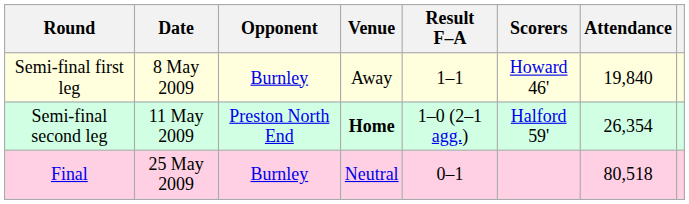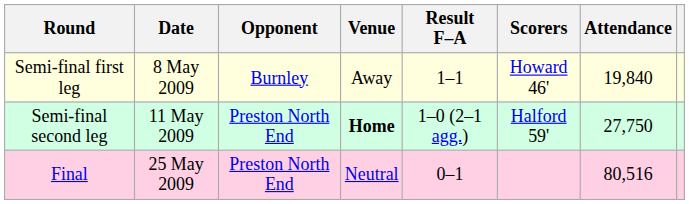 <table class="wikitable" style="text-align:center">
 <tr>
 <th>Round</th>
 <th>Date</th>
 <th>Opponent</th>
 <th>Venue</th>
 <th>Result<br>F–A</th>
 <th class="unsortable">Scorers</th>
 <th>Attendance</th>
 <th></th>
 </tr>
 <tr bgcolor="#ffffdd">
 <td>Semi-final first leg</td>
 <td>8 May 2009</td>
 <td><a href='#'>Burnley</a></td>
 <td>Away</td>
 <td>1–1</td>
 <td><a href='#'>Howard</a> 46'</td>
 <td>19,840</td>
 <td></td>
 </tr>
 <tr bgcolor="#d0ffe3">
 <td>Semi-final second leg</td>
 <td>11 May 2009</td>
 <td><a href='#'>Preston North End</a></td>
 <td><strong>Home</strong></td>
 <td>1–0 (2–1 <a href='#'>agg.</a>)</td>
 <td><a href='#'>Halford</a> 59'</td>
-<td>26,354</td>
+<td>27,750</td>
 <td></td>
 </tr>
 <tr bgcolor="#ffd0e3">
 <td><a href='#'>Final</a></td>
 <td>25 May 2009</td>
-<td><a href='#'>Burnley</a></td>
+<td><a href='#'>Preston North End</a></td>
 <td><a href='#'>Neutral</a></td>
 <td>0–1</td>
 <td></td>
-<td>80,518</td>
+<td>80,516</td>
 <td></td>
 </tr>
 </table>
